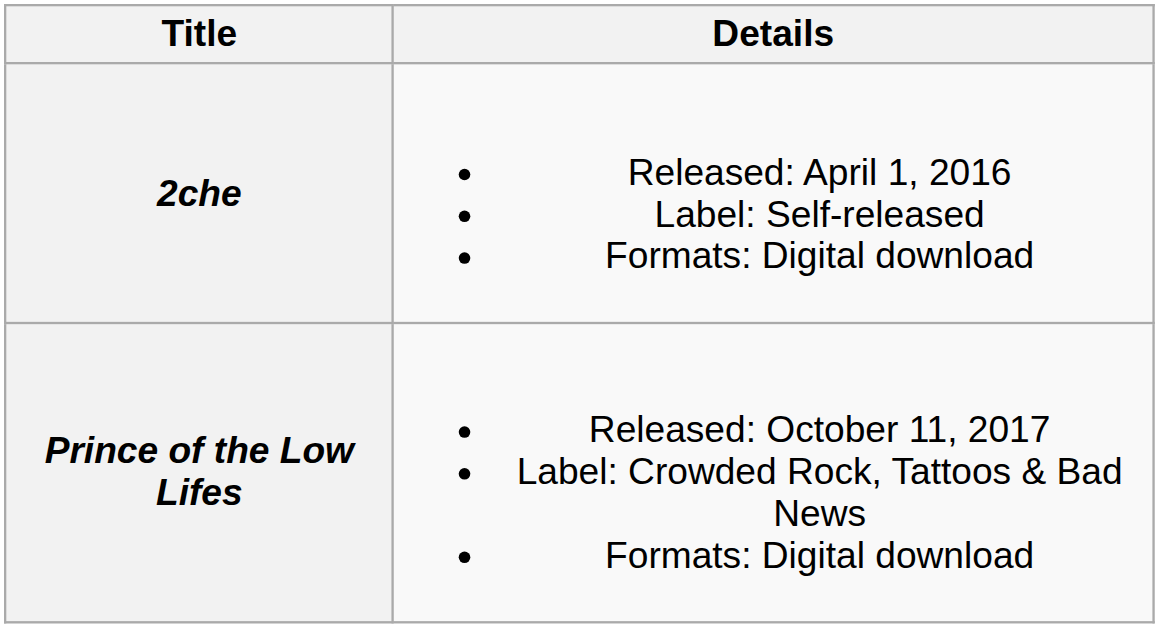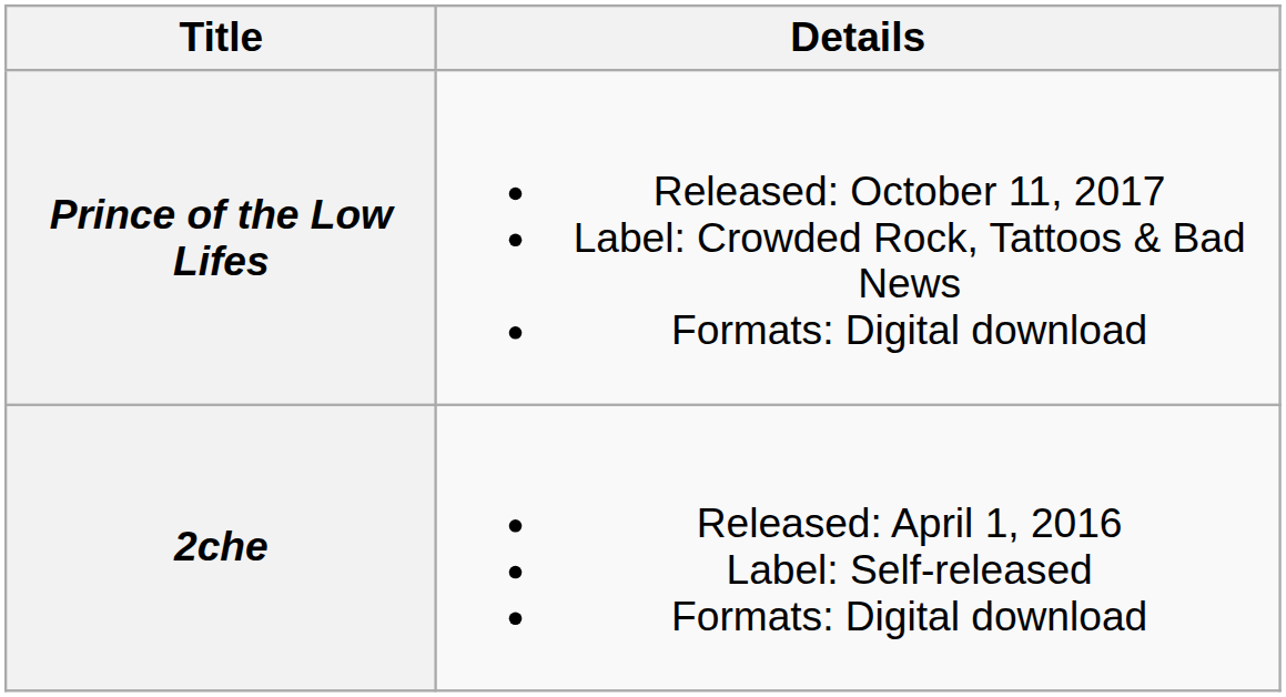 <table class="wikitable plainrowheaders" style="text-align:center">
 <tr>
 <th scope="col" style="width:10em">Title</th>
 <th scope="col" style="width:20em">Details</th>
 </tr>
 <tr>
+<th scope="row"><em>Prince of the Low Lifes</em></th>
+<td><br><ul><li>Released: October 11, 2017</li><li>Label: Crowded Rock, Tattoos & Bad News</li><li>Formats: Digital download</li></ul></td>
+</tr>
+<tr>
 <th scope="row"><em>2che</em><br></th>
 <td><br><ul><li>Released: April 1, 2016</li><li>Label: Self-released</li><li>Formats: Digital download</li></ul></td>
 </tr>
-<tr>
-<th scope="row"><em>Prince of the Low Lifes</em></th>
-<td><br><ul><li>Released: October 11, 2017</li><li>Label: Crowded Rock, Tattoos & Bad News</li><li>Formats: Digital download</li></ul></td>
-</tr>
 </table>
